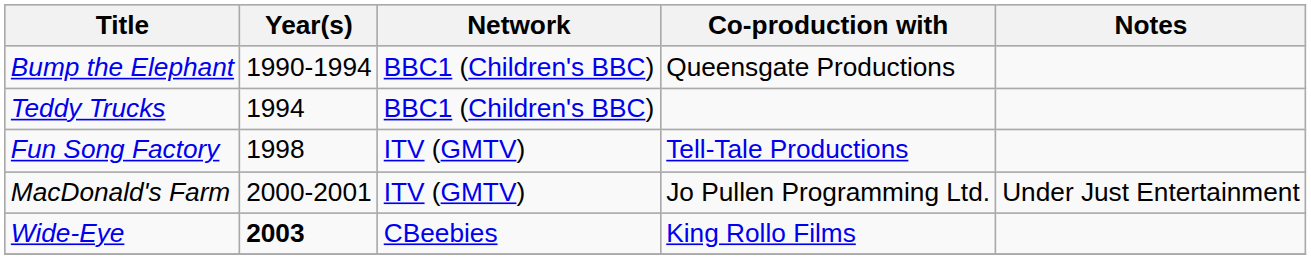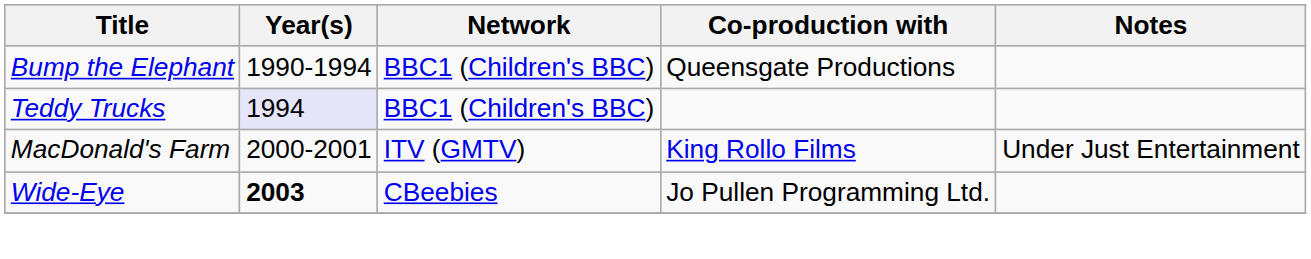 <table class="wikitable sortable">
 <tr>
 <th>Title</th>
 <th>Year(s)</th>
 <th>Network</th>
 <th>Co-production with</th>
 <th>Notes</th>
 </tr>
 <tr>
 <td><em><a href='#'>Bump the Elephant</a></em></td>
 <td>1990-1994</td>
 <td><a href='#'>BBC1</a> (<a href='#'>Children's BBC</a>)</td>
 <td>Queensgate Productions</td>
 <td></td>
 </tr>
 <tr>
 <td><em><a href='#'>Teddy Trucks</a></em></td>
-<td>1994</td>
+<td style="background: lavender;">1994</td>
 <td><a href='#'>BBC1</a> (<a href='#'>Children's BBC</a>)</td>
-<td></td>
-</tr>
-<tr>
-<td><em><a href='#'>Fun Song Factory</a></em></td>
-<td>1998</td>
-<td><a href='#'>ITV</a> (<a href='#'>GMTV</a>)</td>
-<td><a href='#'>Tell-Tale Productions</a></td>
 <td></td>
 </tr>
 <tr>
 <td><em>MacDonald's Farm</em></td>
 <td>2000-2001</td>
 <td><a href='#'>ITV</a> (<a href='#'>GMTV</a>)</td>
-<td>Jo Pullen Programming Ltd.</td>
+<td><a href='#'>King Rollo Films</a></td>
 <td>Under Just Entertainment</td>
 </tr>
 <tr>
 <td><em><a href='#'>Wide-Eye</a></em></td>
 <td><strong>2003</strong></td>
 <td><a href='#'>CBeebies</a></td>
-<td><a href='#'>King Rollo Films</a></td>
+<td>Jo Pullen Programming Ltd.</td>
 <td></td>
 </tr>
 <tr>
 </tr>
 </table>
